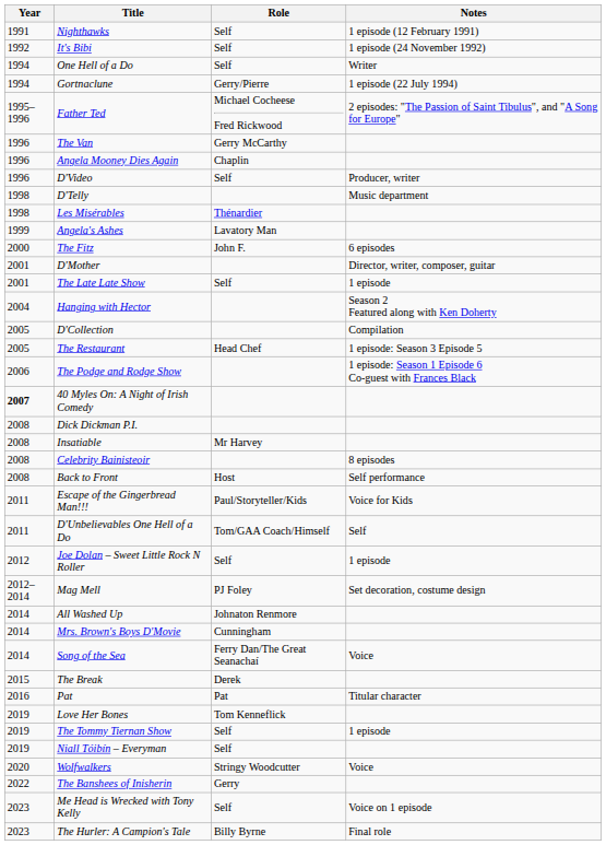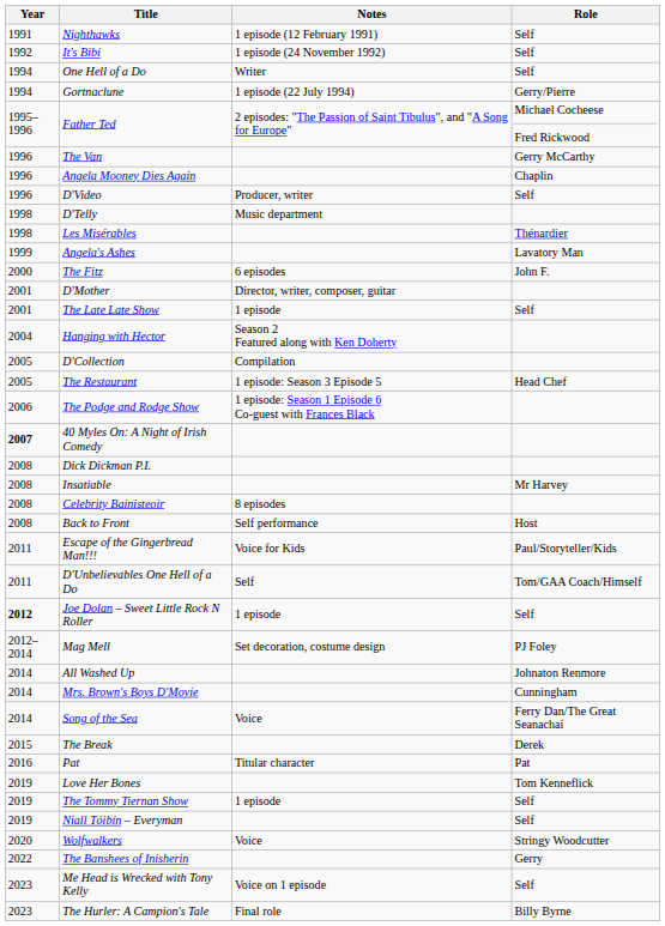 <table class="wikitable">
 <tr>
 <th>Year</th>
 <th>Title</th>
+<th>Notes</th>
 <th>Role</th>
-<th>Notes</th>
 </tr>
 <tr>
 <td>1991</td>
 <td><em><a href='#'>Nighthawks</a></em></td>
+<td>1 episode (12 February 1991)</td>
 <td>Self</td>
-<td>1 episode (12 February 1991)</td>
 </tr>
 <tr>
 <td>1992</td>
 <td><em><a href='#'>It's Bibi</a></em></td>
+<td>1 episode (24 November 1992)</td>
 <td>Self</td>
-<td>1 episode (24 November 1992)</td>
 </tr>
 <tr>
 <td>1994</td>
 <td><em>One Hell of a Do</em></td>
+<td>Writer</td>
 <td>Self</td>
-<td>Writer</td>
 </tr>
 <tr>
 <td>1994</td>
 <td><em>Gortnaclune</em></td>
+<td>1 episode (22 July 1994)</td>
 <td>Gerry/Pierre</td>
-<td>1 episode (22 July 1994)</td>
 </tr>
 <tr>
 <td>1995–1996</td>
 <td><em><a href='#'>Father Ted</a></em></td>
+<td>2 episodes: "<a href='#'>The Passion of Saint Tibulus</a>", and "<a href='#'>A Song for Europe</a>"</td>
 <td>Michael Cocheese <hr> Fred Rickwood</td>
-<td>2 episodes: "<a href='#'>The Passion of Saint Tibulus</a>", and "<a href='#'>A Song for Europe</a>"</td>
 </tr>
 <tr>
 <td>1996</td>
 <td><em><a href='#'>The Van</a></em></td>
+<td></td>
 <td>Gerry McCarthy</td>
-<td></td>
 </tr>
 <tr>
 <td>1996</td>
 <td><em><a href='#'>Angela Mooney Dies Again</a></em></td>
+<td></td>
 <td>Chaplin</td>
-<td></td>
 </tr>
 <tr>
 <td>1996</td>
 <td><em>D'Video</em></td>
+<td>Producer, writer</td>
 <td>Self</td>
-<td>Producer, writer</td>
 </tr>
 <tr>
 <td>1998</td>
 <td><em>D'Telly</em></td>
+<td>Music department</td>
 <td></td>
-<td>Music department</td>
 </tr>
 <tr>
 <td>1998</td>
 <td><em><a href='#'>Les Misérables</a></em></td>
+<td></td>
 <td><a href='#'>Thénardier</a></td>
-<td></td>
 </tr>
 <tr>
 <td>1999</td>
 <td><em><a href='#'>Angela's Ashes</a></em></td>
+<td></td>
 <td>Lavatory Man</td>
-<td></td>
 </tr>
 <tr>
 <td>2000</td>
 <td><em><a href='#'>The Fitz</a></em></td>
+<td>6 episodes</td>
 <td>John F.</td>
-<td>6 episodes</td>
 </tr>
 <tr>
 <td>2001</td>
 <td><em>D'Mother</em></td>
+<td>Director, writer, composer, guitar</td>
 <td></td>
-<td>Director, writer, composer, guitar</td>
 </tr>
 <tr>
 <td>2001</td>
 <td><em><a href='#'>The Late Late Show</a></em></td>
+<td>1 episode</td>
 <td>Self</td>
-<td>1 episode</td>
 </tr>
 <tr>
 <td>2004</td>
 <td><em><a href='#'>Hanging with Hector</a></em></td>
+<td>Season 2<br>Featured along with <a href='#'>Ken Doherty</a></td>
 <td></td>
-<td>Season 2<br>Featured along with <a href='#'>Ken Doherty</a></td>
 </tr>
 <tr>
 <td>2005</td>
 <td><em>D'Collection</em></td>
+<td>Compilation</td>
 <td></td>
-<td>Compilation</td>
 </tr>
 <tr>
 <td>2005</td>
 <td><em><a href='#'>The Restaurant</a></em></td>
+<td>1 episode: Season 3 Episode 5</td>
 <td>Head Chef</td>
-<td>1 episode: Season 3 Episode 5</td>
 </tr>
 <tr>
 <td>2006</td>
 <td><em><a href='#'>The Podge and Rodge Show</a></em> </td>
+<td>1 episode: <a href='#'>Season 1 Episode 6</a><br>Co-guest with <a href='#'>Frances Black</a></td>
 <td></td>
-<td>1 episode: <a href='#'>Season 1 Episode 6</a><br>Co-guest with <a href='#'>Frances Black</a></td>
 </tr>
 <tr>
 <td><strong>2007</strong></td>
 <td><em>40 Myles On: A Night of Irish Comedy</em></td>
 <td></td>
 <td></td>
 </tr>
 <tr>
 <td>2008</td>
 <td><em>Dick Dickman P.I.</em></td>
 <td></td>
 <td></td>
 </tr>
 <tr>
 <td>2008</td>
 <td><em>Insatiable</em></td>
+<td></td>
 <td>Mr Harvey</td>
+</tr>
+<tr>
+<td>2008</td>
+<td><em><a href='#'>Celebrity Bainisteoir</a></em></td>
+<td>8 episodes</td>
 <td></td>
 </tr>
 <tr>
 <td>2008</td>
-<td><em><a href='#'>Celebrity Bainisteoir</a></em></td>
-<td></td>
-<td>8 episodes</td>
-</tr>
-<tr>
-<td>2008</td>
 <td><em>Back to Front</em></td>
+<td>Self performance</td>
 <td>Host</td>
-<td>Self performance</td>
 </tr>
 <tr>
 <td>2011</td>
 <td><em>Escape of the Gingerbread Man!!!</em></td>
+<td>Voice for Kids</td>
 <td>Paul/Storyteller/Kids</td>
-<td>Voice for Kids</td>
 </tr>
 <tr>
 <td>2011</td>
 <td><em>D'Unbelievables One Hell of a Do</em></td>
+<td>Self</td>
 <td>Tom/GAA Coach/Himself</td>
-<td>Self</td>
 </tr>
 <tr>
-<td>2012</td>
+<td><strong>2012</strong></td>
 <td><em><a href='#'>Joe Dolan</a> – Sweet Little Rock N Roller</em></td>
+<td>1 episode</td>
 <td>Self</td>
-<td>1 episode</td>
 </tr>
 <tr>
 <td>2012–2014</td>
 <td><em>Mag Mell</em></td>
+<td>Set decoration, costume design</td>
 <td>PJ Foley</td>
-<td>Set decoration, costume design</td>
 </tr>
 <tr>
 <td>2014</td>
 <td><em>All Washed Up</em></td>
+<td></td>
 <td>Johnaton Renmore</td>
-<td></td>
 </tr>
 <tr>
 <td>2014</td>
 <td><em><a href='#'>Mrs. Brown's Boys D'Movie</a></em></td>
+<td></td>
 <td>Cunningham</td>
-<td></td>
 </tr>
 <tr>
 <td>2014</td>
 <td><em><a href='#'>Song of the Sea</a></em></td>
+<td>Voice</td>
 <td>Ferry Dan/The Great Seanachaí</td>
-<td>Voice</td>
 </tr>
 <tr>
 <td>2015</td>
 <td><em>The Break</em></td>
+<td></td>
 <td>Derek</td>
-<td></td>
 </tr>
 <tr>
 <td>2016</td>
 <td><em>Pat</em></td>
+<td>Titular character</td>
 <td>Pat</td>
-<td>Titular character</td>
 </tr>
 <tr>
 <td>2019</td>
 <td><em>Love Her Bones</em></td>
+<td></td>
 <td>Tom Kenneflick</td>
-<td></td>
 </tr>
 <tr>
 <td>2019</td>
 <td><em><a href='#'>The Tommy Tiernan Show</a></em></td>
+<td>1 episode</td>
 <td>Self</td>
-<td>1 episode</td>
 </tr>
 <tr>
 <td>2019</td>
 <td><em><a href='#'>Niall Tóibín</a> – Everyman</em></td>
+<td></td>
 <td>Self</td>
-<td></td>
 </tr>
 <tr>
 <td>2020</td>
 <td><em><a href='#'>Wolfwalkers</a></em></td>
+<td>Voice</td>
 <td>Stringy Woodcutter</td>
-<td>Voice</td>
 </tr>
 <tr>
 <td>2022</td>
 <td><em><a href='#'>The Banshees of Inisherin</a></em></td>
+<td></td>
 <td>Gerry</td>
-<td></td>
 </tr>
 <tr>
 <td>2023</td>
 <td><em>Me Head is Wrecked with Tony Kelly</em></td>
+<td>Voice on 1 episode</td>
 <td>Self</td>
-<td>Voice on 1 episode</td>
 </tr>
 <tr>
 <td>2023</td>
 <td><em>The Hurler: A Campion's Tale</em></td>
+<td>Final role</td>
 <td>Billy Byrne</td>
-<td>Final role</td>
 </tr>
 </table>
